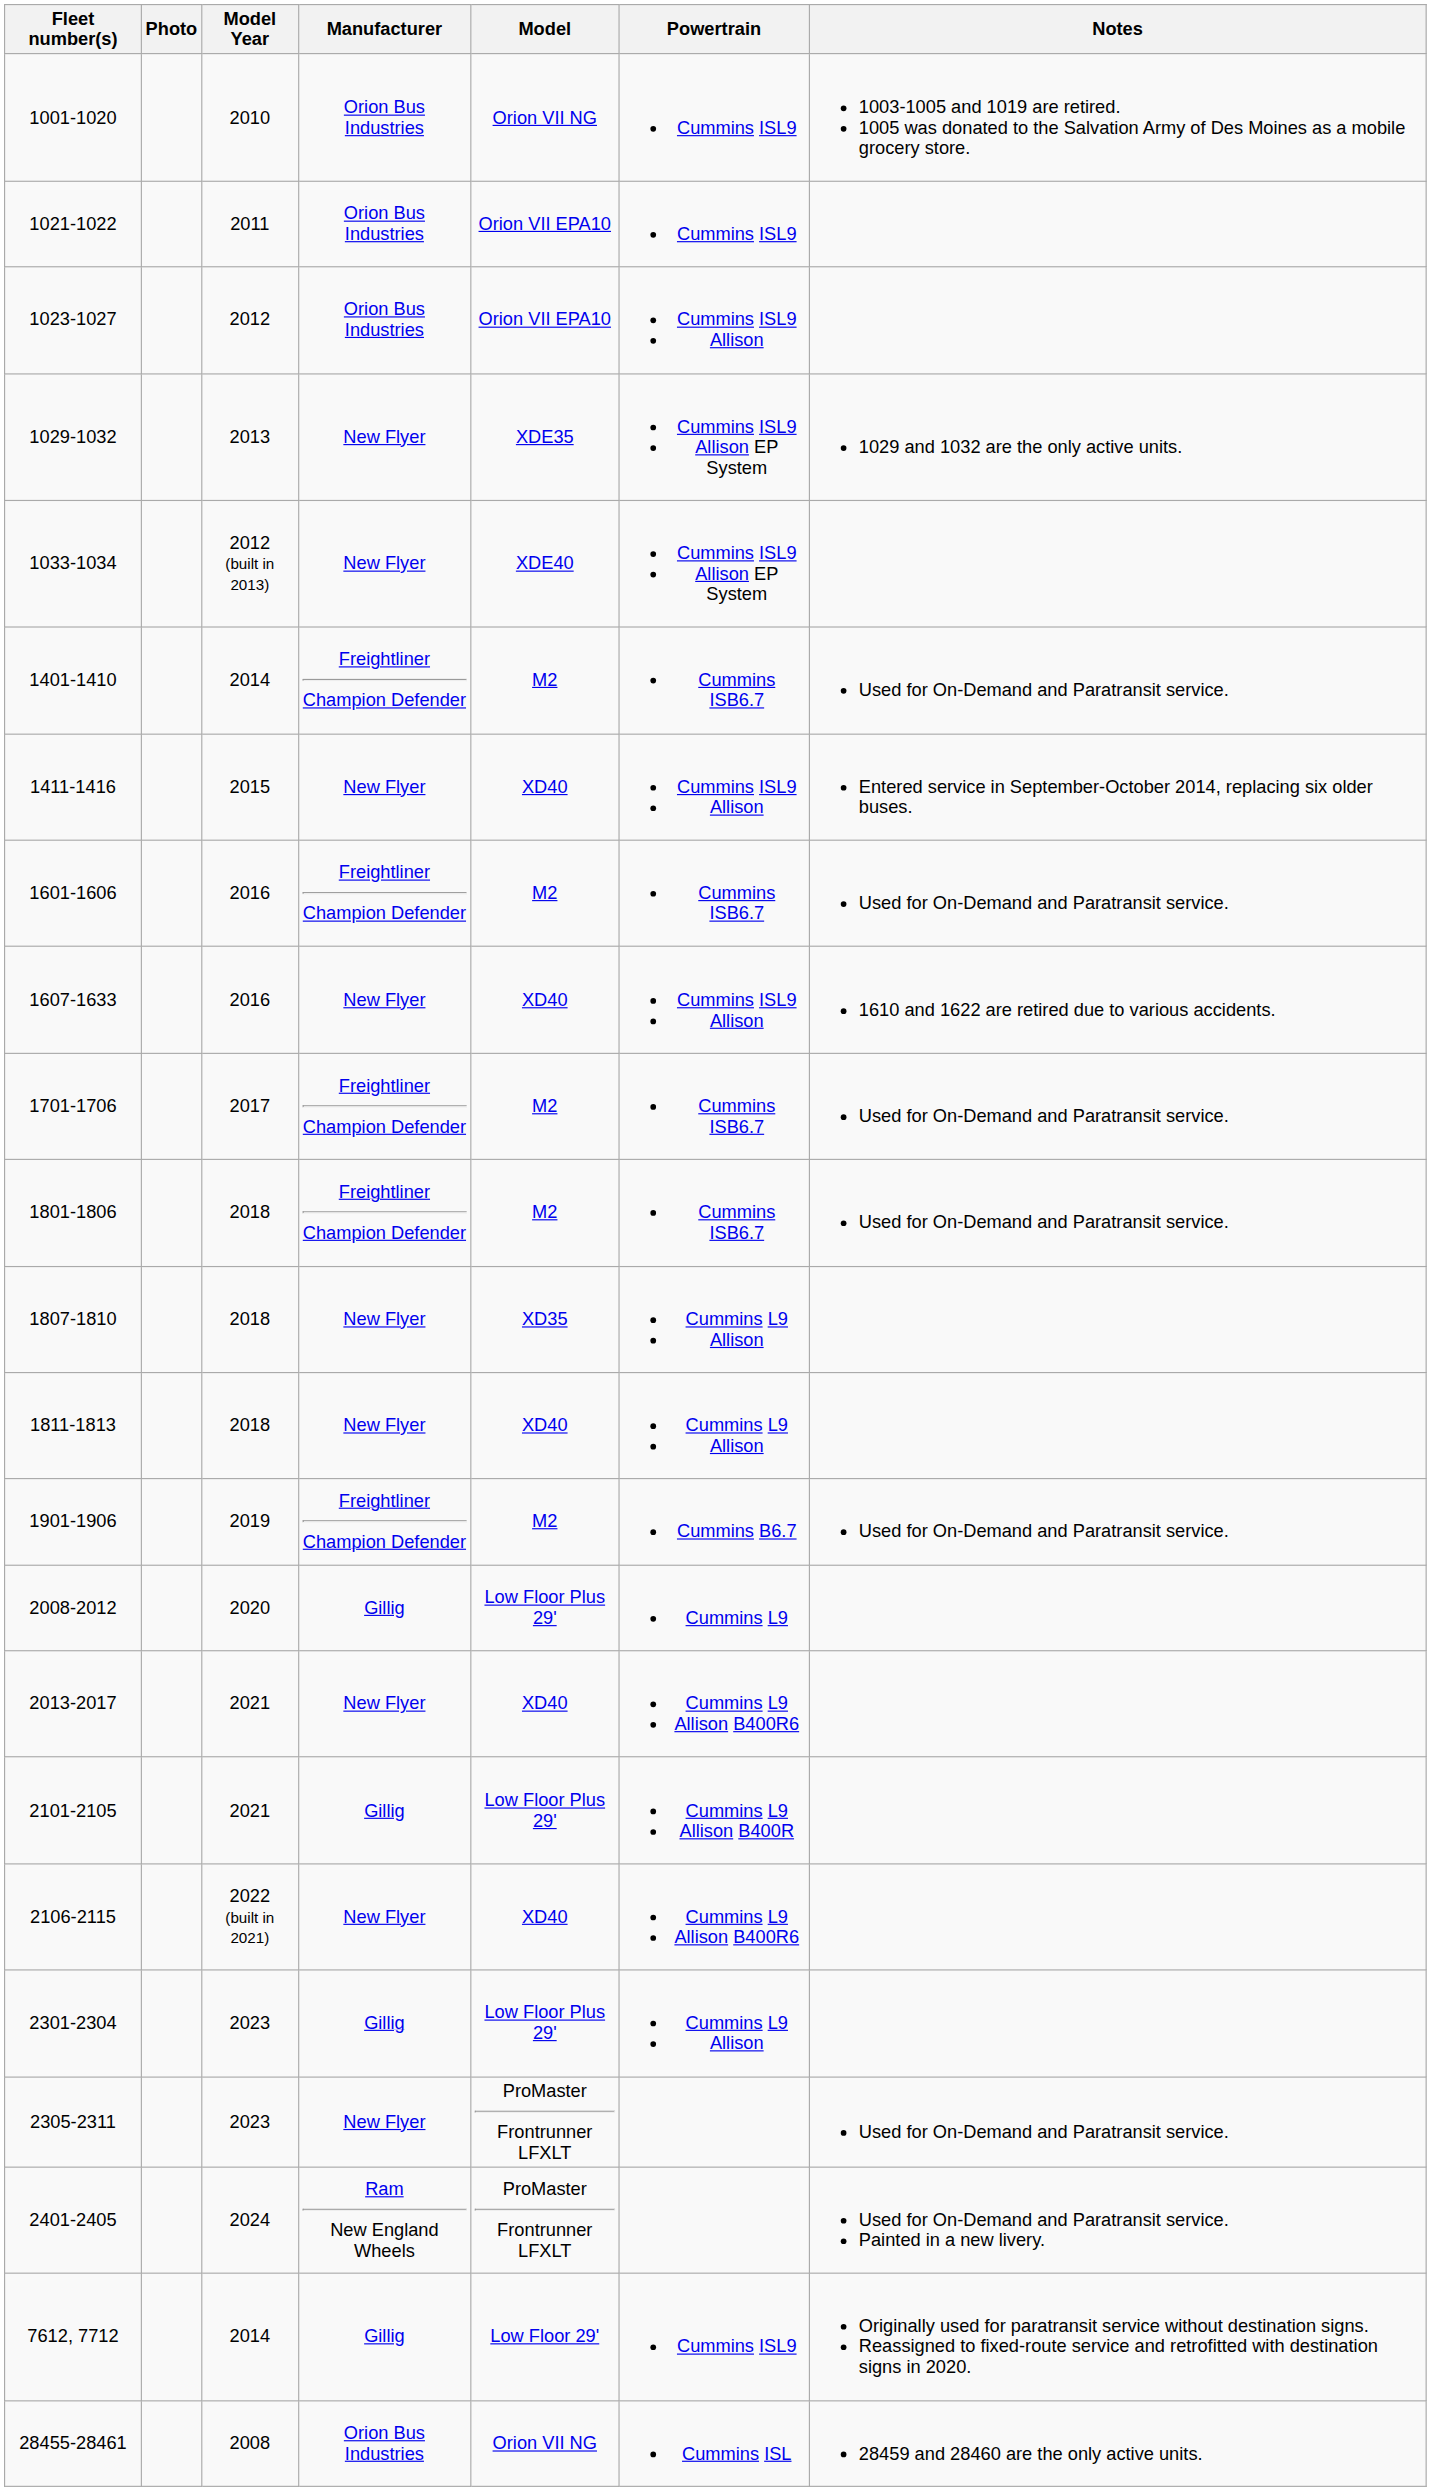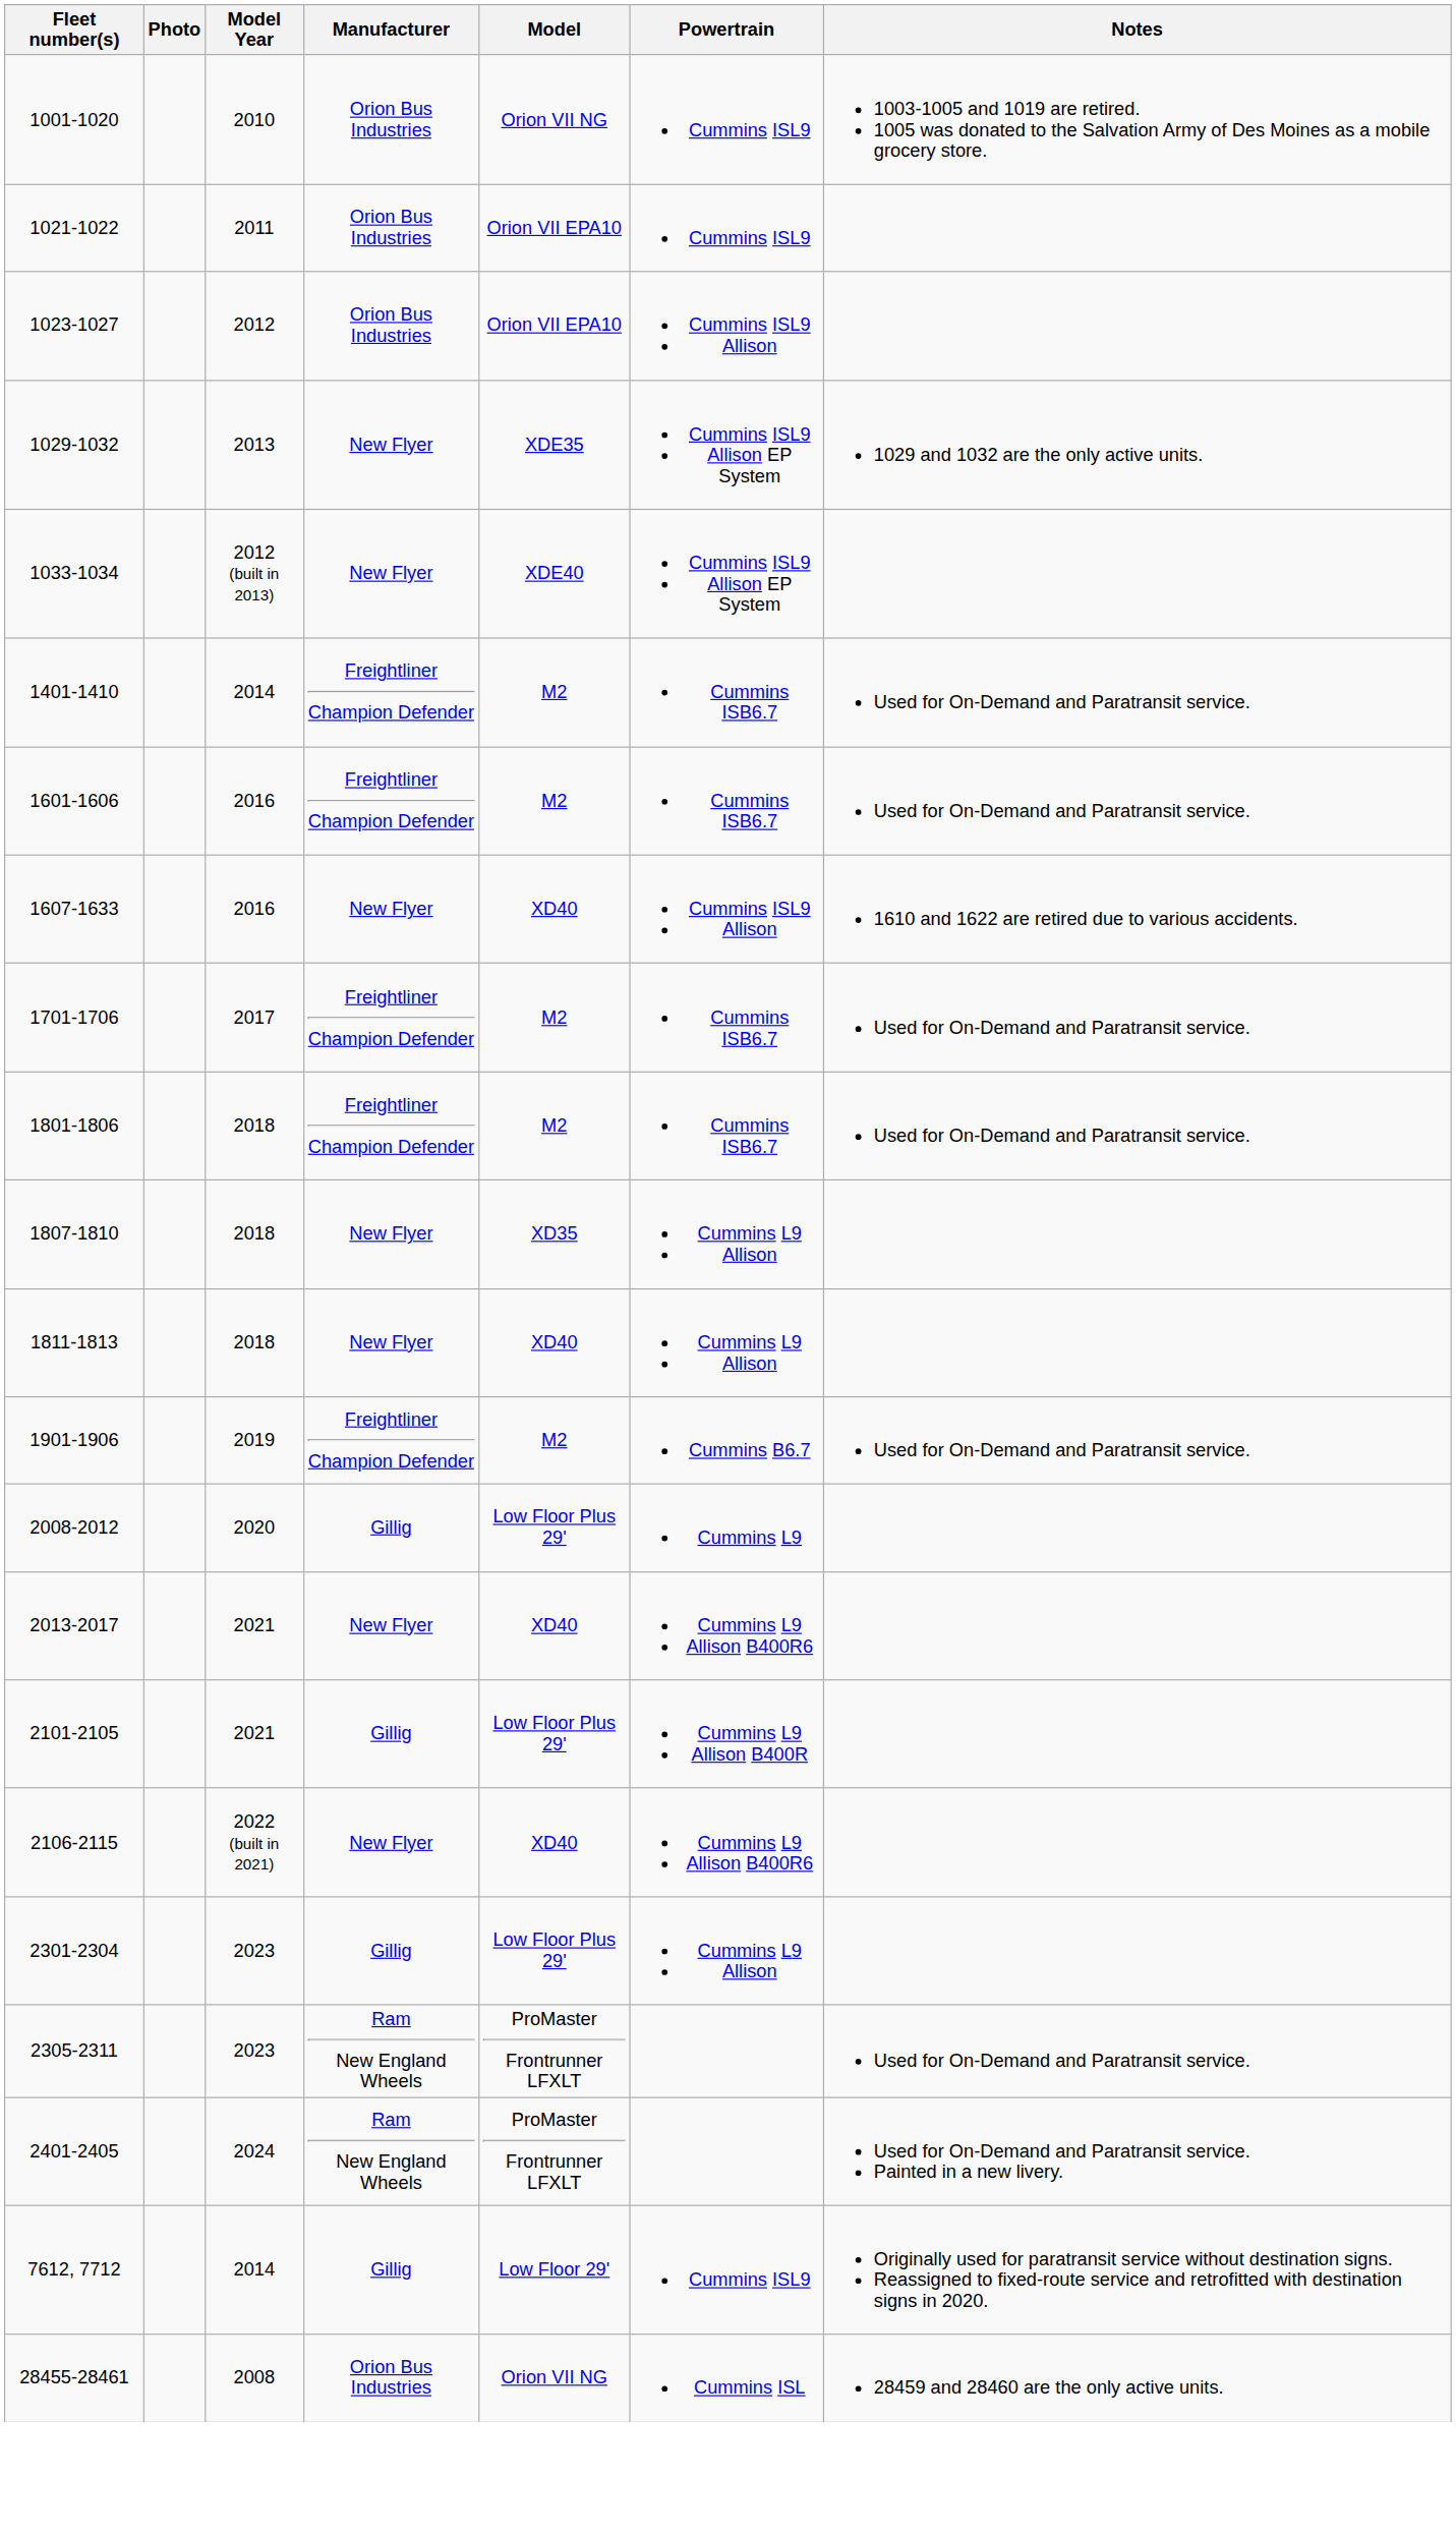 <table class="wikitable">
 <tr>
 <th>Fleet number(s)</th>
 <th>Photo</th>
 <th>Model Year</th>
 <th>Manufacturer</th>
 <th>Model</th>
 <th>Powertrain</th>
 <th>Notes</th>
 </tr>
 <tr align="center">
 <td>1001-1020</td>
 <td></td>
 <td>2010</td>
 <td><a href='#'>Orion Bus Industries</a></td>
 <td><a href='#'>Orion VII NG</a></td>
 <td><br><ul><li><a href='#'>Cummins</a> <a href='#'>ISL9</a></li></ul></td>
 <td align="left"><br><ul><li>1003-1005 and 1019 are retired.</li><li>1005 was donated to the Salvation Army of Des Moines as a mobile grocery store.</li></ul></td>
 </tr>
 <tr align="center">
 <td>1021-1022</td>
 <td></td>
 <td>2011</td>
 <td><a href='#'>Orion Bus Industries</a></td>
 <td><a href='#'>Orion VII EPA10</a></td>
 <td><br><ul><li><a href='#'>Cummins</a> <a href='#'>ISL9</a></li></ul></td>
 <td align="left"></td>
 </tr>
 <tr align="center">
 <td>1023-1027</td>
 <td></td>
 <td>2012</td>
 <td><a href='#'>Orion Bus Industries</a></td>
 <td><a href='#'>Orion VII EPA10</a></td>
 <td><br><ul><li><a href='#'>Cummins</a> <a href='#'>ISL9</a></li><li><a href='#'>Allison</a></li></ul></td>
 <td align="left"></td>
 </tr>
 <tr align="center">
 <td>1029-1032</td>
 <td></td>
 <td>2013</td>
 <td><a href='#'>New Flyer</a></td>
 <td><a href='#'>XDE35</a></td>
 <td><br><ul><li><a href='#'>Cummins</a> <a href='#'>ISL9</a></li><li><a href='#'>Allison</a> EP System</li></ul></td>
 <td align="left"><br><ul><li>1029 and 1032 are the only active units.</li></ul></td>
 </tr>
 <tr align="center">
 <td>1033-1034</td>
 <td></td>
 <td>2012<br><small>(built in 2013)</small></td>
 <td><a href='#'>New Flyer</a></td>
 <td><a href='#'>XDE40</a></td>
 <td><br><ul><li><a href='#'>Cummins</a> <a href='#'>ISL9</a></li><li><a href='#'>Allison</a> EP System</li></ul></td>
 <td align="left"></td>
 </tr>
 <tr align="center">
 <td>1401-1410</td>
 <td></td>
 <td>2014</td>
 <td><a href='#'>Freightliner</a><hr><a href='#'>Champion Defender</a></td>
 <td><a href='#'>M2</a></td>
 <td><br><ul><li><a href='#'>Cummins</a> <a href='#'>ISB6.7</a></li></ul></td>
 <td align="left"><br><ul><li>Used for On-Demand and Paratransit service.</li></ul></td>
-</tr>
-<tr align="center">
-<td>1411-1416</td>
-<td></td>
-<td>2015</td>
-<td><a href='#'>New Flyer</a></td>
-<td><a href='#'>XD40</a></td>
-<td><br><ul><li><a href='#'>Cummins</a> <a href='#'>ISL9</a></li><li><a href='#'>Allison</a></li></ul></td>
-<td align="left"><br><ul><li>Entered service in September-October 2014, replacing six older buses.</li></ul></td>
 </tr>
 <tr align="center">
 <td>1601-1606</td>
 <td></td>
 <td>2016</td>
 <td><a href='#'>Freightliner</a><hr><a href='#'>Champion Defender</a></td>
 <td><a href='#'>M2</a></td>
 <td><br><ul><li><a href='#'>Cummins</a> <a href='#'>ISB6.7</a></li></ul></td>
 <td align="left"><br><ul><li>Used for On-Demand and Paratransit service.</li></ul></td>
 </tr>
 <tr align="center">
 <td>1607-1633</td>
 <td></td>
 <td>2016</td>
 <td><a href='#'>New Flyer</a></td>
 <td><a href='#'>XD40</a></td>
 <td><br><ul><li><a href='#'>Cummins</a> <a href='#'>ISL9</a></li><li><a href='#'>Allison</a></li></ul></td>
 <td align="left"><br><ul><li>1610 and 1622 are retired due to various accidents.</li></ul></td>
 </tr>
 <tr align="center">
 <td>1701-1706</td>
 <td></td>
 <td>2017</td>
 <td><a href='#'>Freightliner</a><hr><a href='#'>Champion Defender</a></td>
 <td><a href='#'>M2</a></td>
 <td><br><ul><li><a href='#'>Cummins</a> <a href='#'>ISB6.7</a></li></ul></td>
 <td align="left"><br><ul><li>Used for On-Demand and Paratransit service.</li></ul></td>
 </tr>
 <tr align="center">
 <td>1801-1806</td>
 <td></td>
 <td>2018</td>
 <td><a href='#'>Freightliner</a><hr><a href='#'>Champion Defender</a></td>
 <td><a href='#'>M2</a></td>
 <td><br><ul><li><a href='#'>Cummins</a> <a href='#'>ISB6.7</a></li></ul></td>
 <td align="left"><br><ul><li>Used for On-Demand and Paratransit service.</li></ul></td>
 </tr>
 <tr align="center">
 <td>1807-1810</td>
 <td></td>
 <td>2018</td>
 <td><a href='#'>New Flyer</a></td>
 <td><a href='#'>XD35</a></td>
 <td><br><ul><li><a href='#'>Cummins</a> <a href='#'>L9</a></li><li><a href='#'>Allison</a></li></ul></td>
 <td align="left"></td>
 </tr>
 <tr align="center">
 <td>1811-1813</td>
 <td></td>
 <td>2018</td>
 <td><a href='#'>New Flyer</a></td>
 <td><a href='#'>XD40</a></td>
 <td><br><ul><li><a href='#'>Cummins</a> <a href='#'>L9</a></li><li><a href='#'>Allison</a></li></ul></td>
 <td align="left"></td>
 </tr>
 <tr align="center">
 <td>1901-1906</td>
 <td></td>
 <td>2019</td>
 <td><a href='#'>Freightliner</a><hr><a href='#'>Champion Defender</a></td>
 <td><a href='#'>M2</a></td>
 <td><br><ul><li><a href='#'>Cummins</a> <a href='#'>B6.7</a></li></ul></td>
 <td align="left"><br><ul><li>Used for On-Demand and Paratransit service.</li></ul></td>
 </tr>
 <tr align="center">
 <td>2008-2012</td>
 <td></td>
 <td>2020</td>
 <td><a href='#'>Gillig</a></td>
 <td><a href='#'>Low Floor Plus 29'</a></td>
 <td><br><ul><li><a href='#'>Cummins</a> <a href='#'>L9</a></li></ul></td>
 <td align="left"></td>
 </tr>
 <tr align="center">
 <td>2013-2017</td>
 <td></td>
 <td>2021</td>
 <td><a href='#'>New Flyer</a></td>
 <td><a href='#'>XD40</a></td>
 <td><br><ul><li><a href='#'>Cummins</a> <a href='#'>L9</a></li><li><a href='#'>Allison</a> <a href='#'>B400R6</a></li></ul></td>
 <td align="left"></td>
 </tr>
 <tr align="center">
 <td>2101-2105</td>
 <td></td>
 <td>2021</td>
 <td><a href='#'>Gillig</a></td>
 <td><a href='#'>Low Floor Plus 29'</a></td>
 <td><br><ul><li><a href='#'>Cummins</a> <a href='#'>L9</a></li><li><a href='#'>Allison</a> <a href='#'>B400R</a></li></ul></td>
 <td align="left"></td>
 </tr>
 <tr align="center">
 <td>2106-2115</td>
 <td><br></td>
 <td>2022<br><small>(built in 2021)</small></td>
 <td><a href='#'>New Flyer</a></td>
 <td><a href='#'>XD40</a></td>
 <td><br><ul><li><a href='#'>Cummins</a> <a href='#'>L9</a></li><li><a href='#'>Allison</a> <a href='#'>B400R6</a></li></ul></td>
 <td align="left"></td>
 </tr>
 <tr align="center">
 <td>2301-2304</td>
 <td></td>
 <td>2023</td>
 <td><a href='#'>Gillig</a></td>
 <td><a href='#'>Low Floor Plus 29'</a></td>
 <td><br><ul><li><a href='#'>Cummins</a> <a href='#'>L9</a></li><li><a href='#'>Allison</a></li></ul></td>
 <td align="left"></td>
 </tr>
 <tr align="center">
 <td>2305-2311</td>
 <td></td>
 <td>2023</td>
-<td><a href='#'>New Flyer</a></td>
+<td><a href='#'>Ram</a><hr>New England Wheels</td>
 <td>ProMaster<hr>Frontrunner<br>LFXLT</td>
 <td></td>
 <td align="left"><br><ul><li>Used for On-Demand and Paratransit service.</li></ul></td>
 </tr>
 <tr align="center">
 <td>2401-2405</td>
 <td></td>
 <td>2024</td>
 <td><a href='#'>Ram</a><hr>New England Wheels</td>
 <td>ProMaster<hr>Frontrunner<br>LFXLT</td>
 <td></td>
 <td align="left"><br><ul><li>Used for On-Demand and Paratransit service.</li><li>Painted in a new livery.</li></ul></td>
 </tr>
 <tr align="center">
 <td>7612, 7712</td>
 <td></td>
 <td>2014</td>
 <td><a href='#'>Gillig</a></td>
 <td><a href='#'>Low Floor 29'</a></td>
 <td><br><ul><li><a href='#'>Cummins</a> <a href='#'>ISL9</a></li></ul></td>
 <td align="left"><br><ul><li>Originally used for paratransit service without destination signs.</li><li>Reassigned to fixed-route service and retrofitted with destination signs in 2020.</li></ul></td>
 </tr>
 <tr align="center">
 <td>28455-28461</td>
 <td></td>
 <td>2008</td>
 <td><a href='#'>Orion Bus Industries</a></td>
 <td><a href='#'>Orion VII NG</a></td>
 <td><br><ul><li><a href='#'>Cummins</a> <a href='#'>ISL</a></li></ul></td>
 <td align="left"><br><ul><li>28459 and 28460 are the only active units.</li></ul></td>
 </tr>
 </table>
